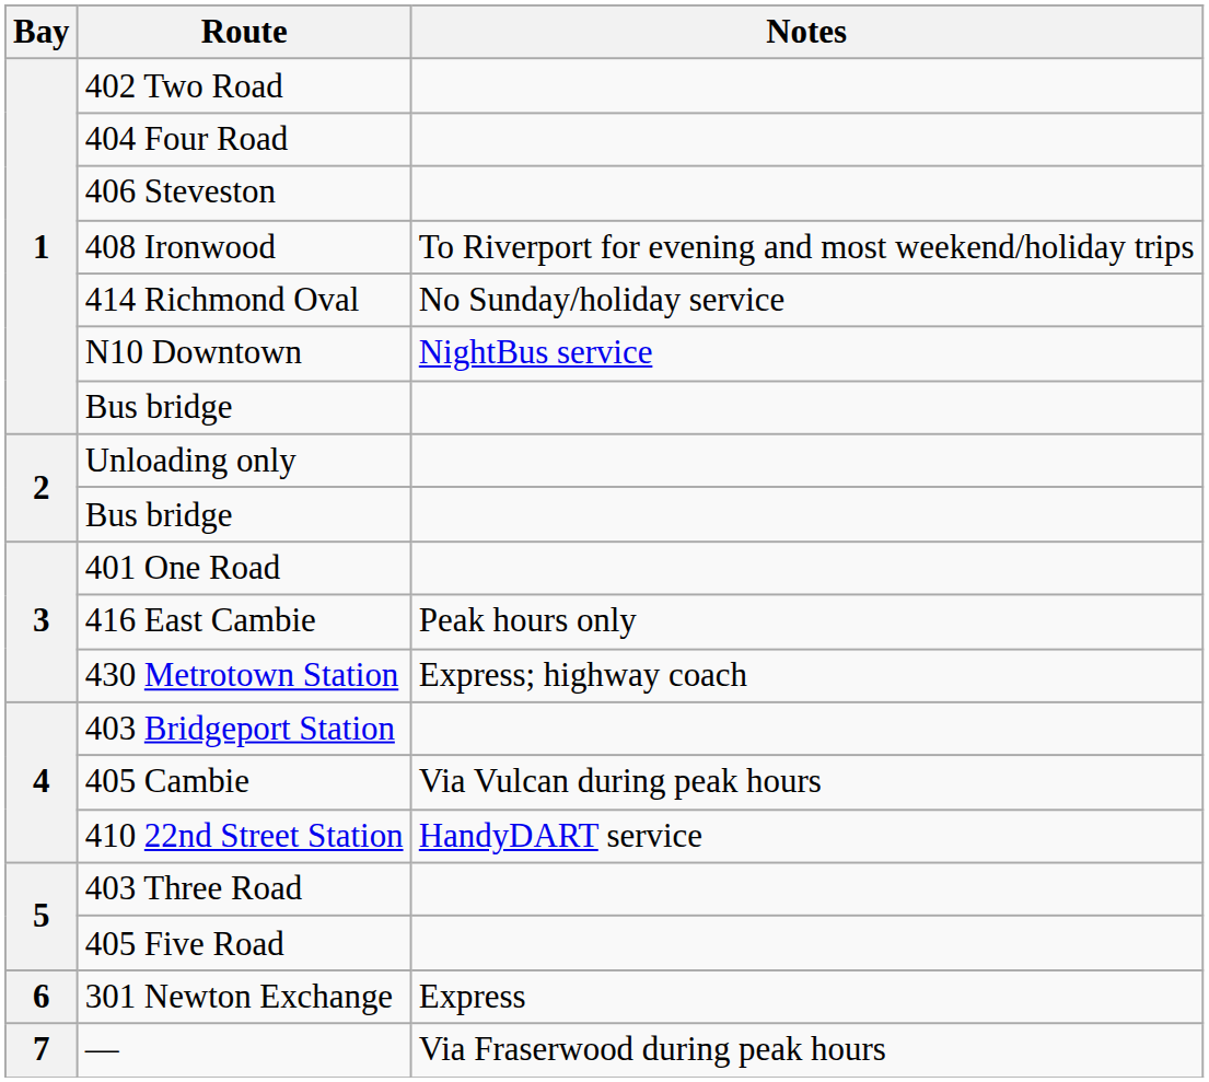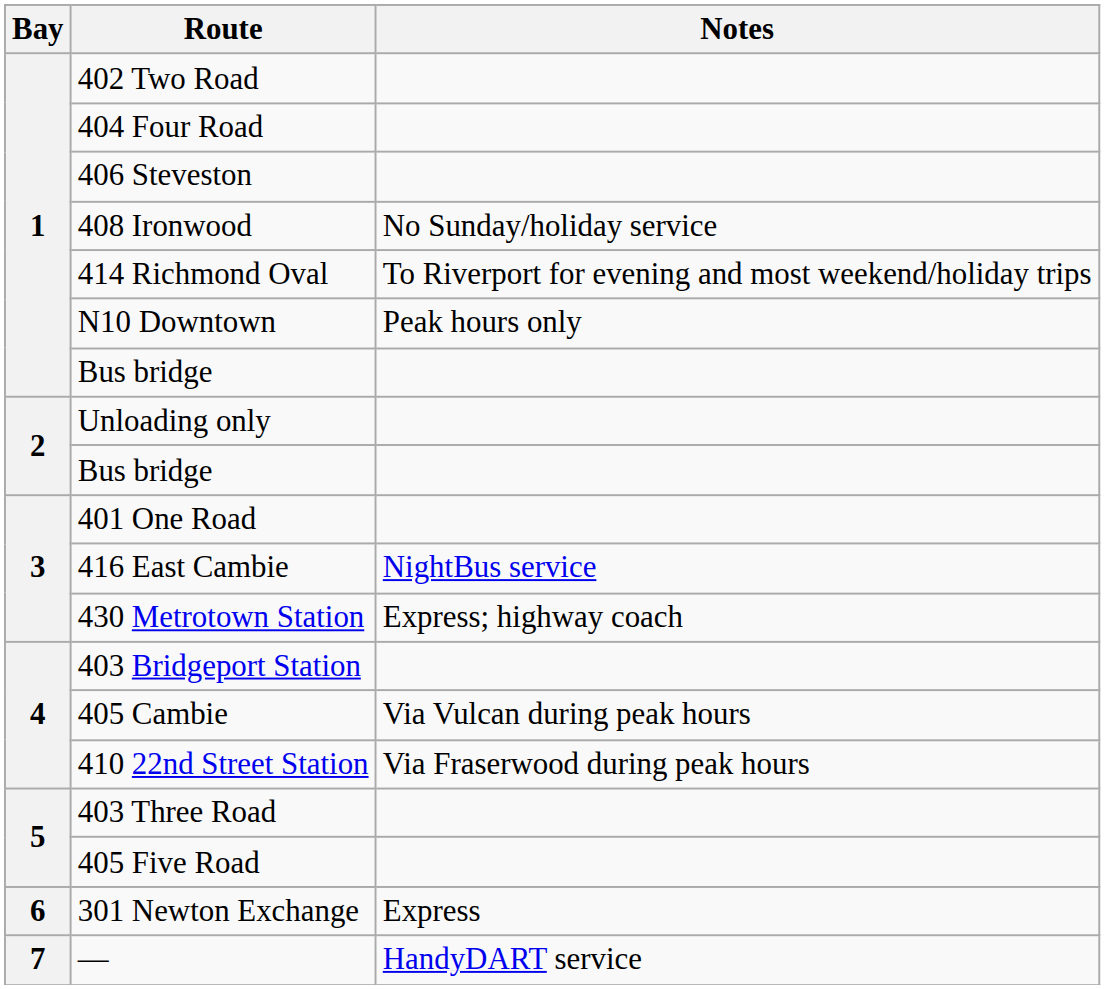 <table class="wikitable">
 <tr>
 <th>Bay</th>
 <th>Route</th>
 <th>Notes</th>
 </tr>
 <tr>
 <th rowspan="7">1</th>
 <td>402 Two Road</td>
 <td></td>
 </tr>
 <tr>
 <td>404 Four Road</td>
 <td></td>
 </tr>
 <tr>
 <td>406 Steveston</td>
 <td></td>
 </tr>
 <tr>
 <td>408 Ironwood</td>
+<td>No Sunday/holiday service</td>
+</tr>
+<tr>
+<td>414 Richmond Oval</td>
 <td>To Riverport for evening and most weekend/holiday trips</td>
 </tr>
 <tr>
-<td>414 Richmond Oval</td>
-<td>No Sunday/holiday service</td>
-</tr>
-<tr>
 <td>N10 Downtown</td>
-<td><a href='#'>NightBus service</a></td>
+<td>Peak hours only</td>
 </tr>
 <tr>
 <td>Bus bridge</td>
 <td></td>
 </tr>
 <tr>
 <th rowspan="2">2</th>
 <td>Unloading only</td>
 <td></td>
 </tr>
 <tr>
 <td>Bus bridge</td>
 <td></td>
 </tr>
 <tr>
 <th rowspan="3">3</th>
 <td>401 One Road</td>
 <td></td>
 </tr>
 <tr>
 <td>416 East Cambie</td>
-<td>Peak hours only</td>
+<td><a href='#'>NightBus service</a></td>
 </tr>
 <tr>
 <td>430 <a href='#'>Metrotown Station</a></td>
 <td>Express; highway coach</td>
 </tr>
 <tr>
 <th rowspan="3">4</th>
 <td>403 <a href='#'>Bridgeport Station</a></td>
 <td></td>
 </tr>
 <tr>
 <td>405 Cambie</td>
 <td>Via Vulcan during peak hours</td>
 </tr>
 <tr>
 <td>410 <a href='#'>22nd Street Station</a></td>
-<td><a href='#'>HandyDART</a> service</td>
+<td>Via Fraserwood during peak hours</td>
 </tr>
 <tr>
 <th rowspan="2">5</th>
 <td>403 Three Road</td>
 <td></td>
 </tr>
 <tr>
 <td>405 Five Road</td>
 <td></td>
 </tr>
 <tr>
 <th>6</th>
 <td>301 Newton Exchange</td>
 <td>Express</td>
 </tr>
 <tr>
 <th>7</th>
 <td>—</td>
-<td>Via Fraserwood during peak hours</td>
+<td><a href='#'>HandyDART</a> service</td>
 </tr>
 <tr>
 </tr>
 </table>
